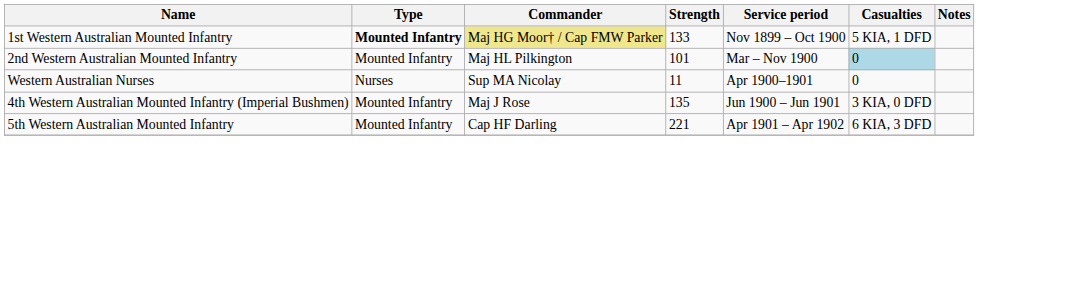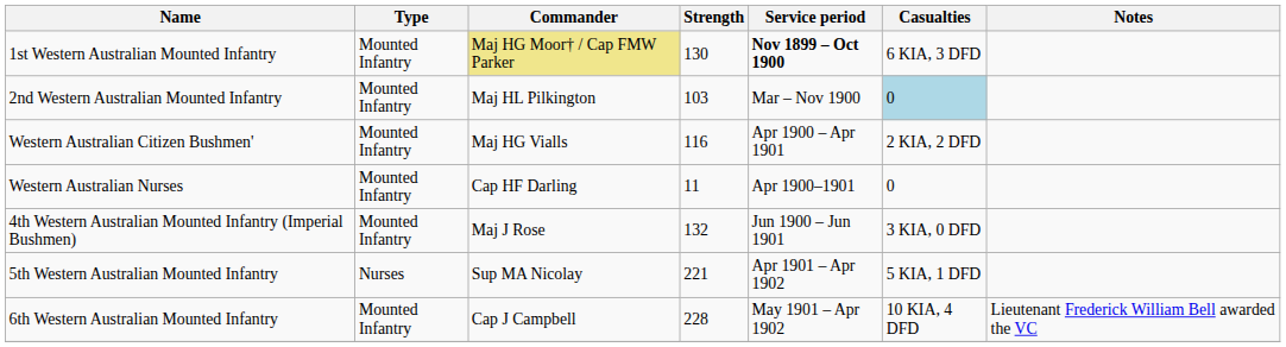 <table class="wikitable" align=center>
 <tr>
 <th>Name</th>
 <th>Type</th>
 <th>Commander</th>
 <th>Strength</th>
 <th>Service period</th>
 <th>Casualties</th>
 <th>Notes</th>
 </tr>
 <tr>
 <td>1st Western Australian Mounted Infantry</td>
-<td><strong>Mounted Infantry</strong></td>
+<td>Mounted Infantry</td>
 <td style="background: khaki;">Maj HG Moor† / Cap FMW Parker</td>
-<td>133</td>
-<td>Nov 1899 – Oct 1900</td>
-<td>5 KIA, 1 DFD</td>
+<td>130</td>
+<td><strong>Nov 1899 – Oct 1900</strong></td>
+<td>6 KIA, 3 DFD</td>
 <td></td>
 </tr>
 <tr>
 <td>2nd Western Australian Mounted Infantry</td>
 <td>Mounted Infantry</td>
 <td>Maj HL Pilkington</td>
-<td>101</td>
+<td>103</td>
 <td>Mar – Nov 1900</td>
 <td style="background: lightblue;">0</td>
 <td></td>
 </tr>
 <tr>
+<td>Western Australian Citizen Bushmen'</td>
+<td>Mounted Infantry</td>
+<td>Maj HG Vialls</td>
+<td>116</td>
+<td>Apr 1900 – Apr 1901</td>
+<td>2 KIA, 2 DFD</td>
+<td></td>
+</tr>
+<tr>
 <td>Western Australian Nurses</td>
-<td>Nurses</td>
-<td>Sup MA Nicolay</td>
+<td>Mounted Infantry</td>
+<td>Cap HF Darling</td>
 <td>11</td>
 <td>Apr 1900–1901</td>
 <td>0</td>
 <td></td>
 </tr>
 <tr>
 <td>4th Western Australian Mounted Infantry (Imperial Bushmen)</td>
 <td>Mounted Infantry</td>
 <td>Maj J Rose</td>
-<td>135</td>
+<td>132</td>
 <td>Jun 1900 – Jun 1901</td>
 <td>3 KIA, 0 DFD</td>
 <td></td>
 </tr>
 <tr>
 <td>5th Western Australian Mounted Infantry</td>
-<td>Mounted Infantry</td>
-<td>Cap HF Darling</td>
+<td>Nurses</td>
+<td>Sup MA Nicolay</td>
 <td>221</td>
 <td>Apr 1901 – Apr 1902</td>
-<td>6 KIA, 3 DFD</td>
+<td>5 KIA, 1 DFD</td>
 <td></td>
+</tr>
+<tr>
+<td>6th Western Australian Mounted Infantry</td>
+<td>Mounted Infantry</td>
+<td>Cap J Campbell</td>
+<td>228</td>
+<td>May 1901 – Apr 1902</td>
+<td>10 KIA, 4 DFD</td>
+<td>Lieutenant <a href='#'>Frederick William Bell</a> awarded the <a href='#'>VC</a></td>
 </tr>
 <tr>
 </tr>
 </table>
